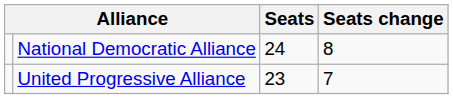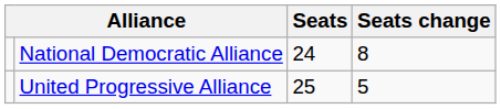 <table class="wikitable">
 <tr>
 <th colspan="2">Alliance</th>
 <th>Seats</th>
 <th>Seats change</th>
 </tr>
 <tr>
 <td></td>
 <td><a href='#'>National Democratic Alliance</a></td>
 <td>24</td>
 <td> 8</td>
 </tr>
 <tr>
 <td></td>
 <td><a href='#'>United Progressive Alliance</a></td>
-<td>23</td>
-<td> 7</td>
+<td>25</td>
+<td> 5</td>
 </tr>
 </table>
